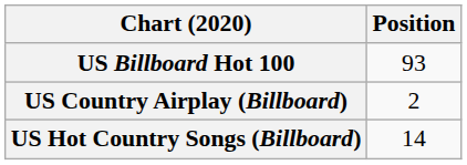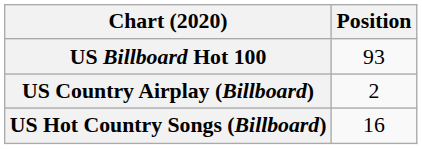 <table class="wikitable sortable plainrowheaders" style="text-align:center">
 <tr>
 <th scope="col">Chart (2020)</th>
 <th scope="col">Position</th>
 </tr>
 <tr>
 <th scope="row">US <em>Billboard</em> Hot 100</th>
 <td>93</td>
 </tr>
 <tr>
 <th scope="row">US Country Airplay (<em>Billboard</em>)</th>
 <td>2</td>
 </tr>
 <tr>
 <th scope="row">US Hot Country Songs (<em>Billboard</em>)</th>
-<td>14</td>
+<td>16</td>
 </tr>
 </table>
